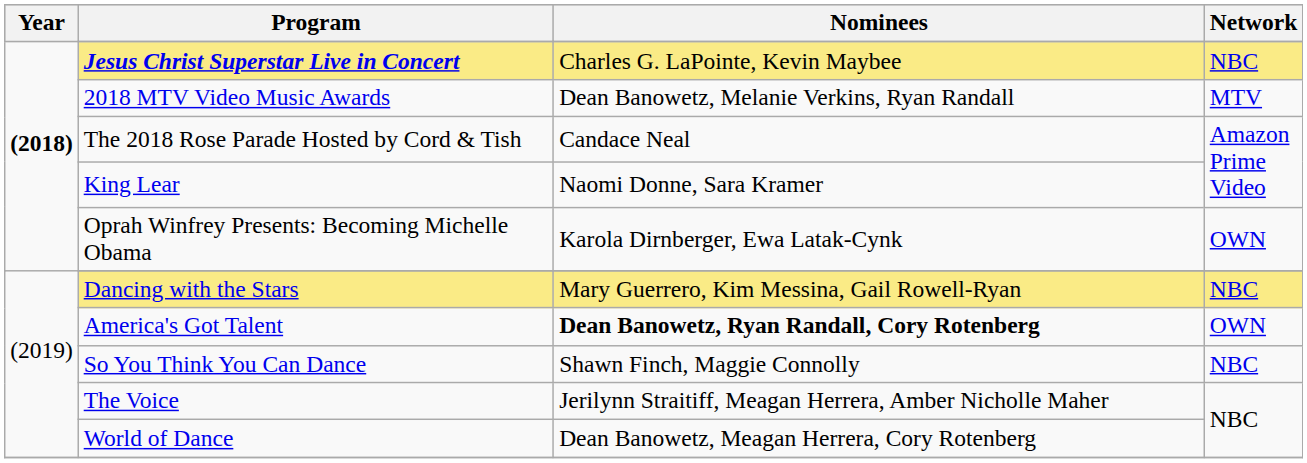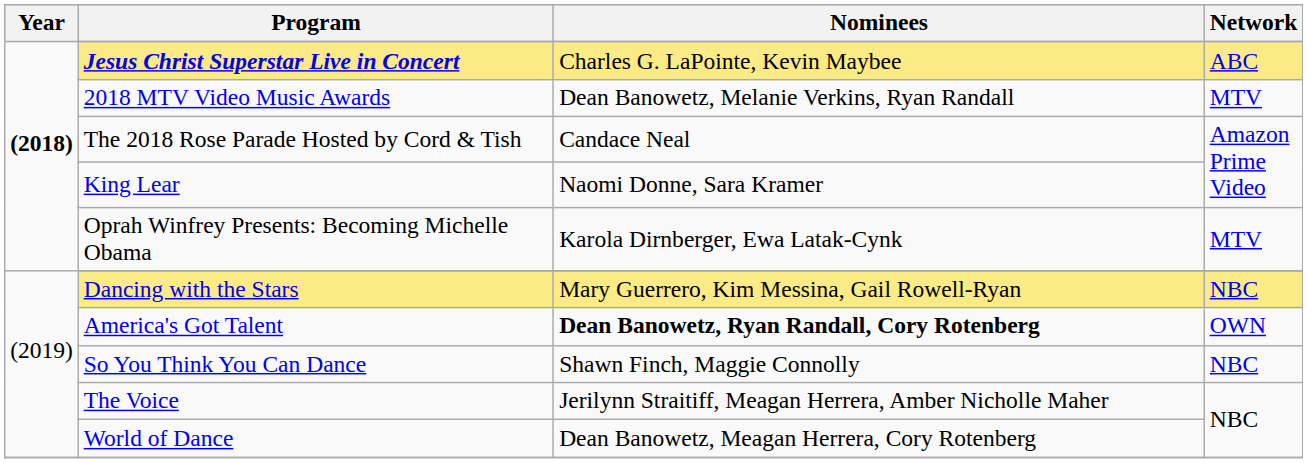 <table class="wikitable" style="width:100%">
 <tr bgcolor="#bebebe">
 <th width="5%">Year</th>
 <th width="40%">Program</th>
 <th width="55%">Nominees</th>
 <th width="5%">Network</th>
 </tr>
 <tr>
 <td rowspan=6 style="text-align:center"><strong>(2018)</strong><br> <br></td>
 </tr>
 <tr style="background:#FAEB86">
 <td><strong><em><a href='#'>Jesus Christ Superstar Live in Concert</a><em> <strong></td>
 <td></strong>Charles G. LaPointe, Kevin Maybee<strong></td>
-<td></strong><a href='#'>NBC</a><strong></td>
+<td></strong><a href='#'>ABC</a><strong></td>
 </tr>
 <tr>
 <td></em><a href='#'>2018 MTV Video Music Awards</a><em></td>
 <td>Dean Banowetz, Melanie Verkins, Ryan Randall</td>
 <td><a href='#'>MTV</a></td>
 </tr>
 <tr>
 <td></em>The 2018 Rose Parade Hosted by Cord & Tish<em></td>
 <td>Candace Neal</td>
 <td rowspan="2"><a href='#'>Amazon Prime Video</a></td>
 </tr>
 <tr>
 <td></em><a href='#'>King Lear</a><em></td>
 <td>Naomi Donne, Sara Kramer</td>
 </tr>
 <tr>
 <td></em>Oprah Winfrey Presents: Becoming Michelle Obama<em></td>
 <td>Karola Dirnberger, Ewa Latak-Cynk</td>
-<td><a href='#'>OWN</a></td>
+<td><a href='#'>MTV</a></td>
 </tr>
 <tr>
 <td rowspan=6 style="text-align:center"></strong>(2019)<strong><br> <br></td>
 </tr>
 <tr style="background:#FAEB86">
 <td></em></strong><a href='#'>Dancing with the Stars</a><strong><em></td>
 <td></strong>Mary Guerrero, Kim Messina, Gail Rowell-Ryan<strong></td>
 <td></strong><a href='#'>NBC</a><strong></td>
 </tr>
 <tr>
 <td></em><a href='#'>America's Got Talent</a><em></td>
 <td><strong>Dean Banowetz, Ryan Randall, Cory Rotenberg</strong></td>
 <td><a href='#'>OWN</a></td>
 </tr>
 <tr>
 <td></em><a href='#'>So You Think You Can Dance</a><em></td>
 <td>Shawn Finch, Maggie Connolly</td>
 <td><a href='#'>NBC</a></td>
 </tr>
 <tr>
 <td></em><a href='#'>The Voice</a><em></td>
 <td>Jerilynn Straitiff, Meagan Herrera, Amber Nicholle Maher</td>
 <td rowspan="2">NBC</td>
 </tr>
 <tr>
 <td></em><a href='#'>World of Dance</a><em></td>
 <td>Dean Banowetz, Meagan Herrera, Cory Rotenberg</td>
 </tr>
 <tr>
 </tr>
 </table>
